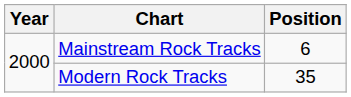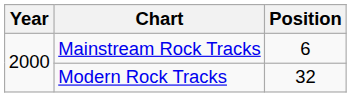 <table class="wikitable">
 <tr>
 <th>Year</th>
 <th>Chart</th>
 <th>Position</th>
 </tr>
 <tr>
 <td rowspan="2">2000</td>
 <td><a href='#'>Mainstream Rock Tracks</a></td>
 <td align="center">6</td>
 </tr>
 <tr>
 <td><a href='#'>Modern Rock Tracks</a></td>
-<td align="center">35</td>
+<td align="center">32</td>
 </tr>
 </table>
